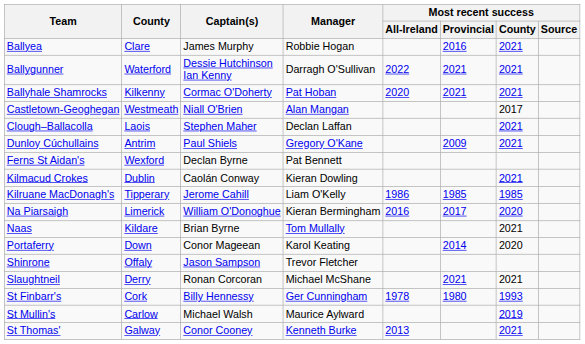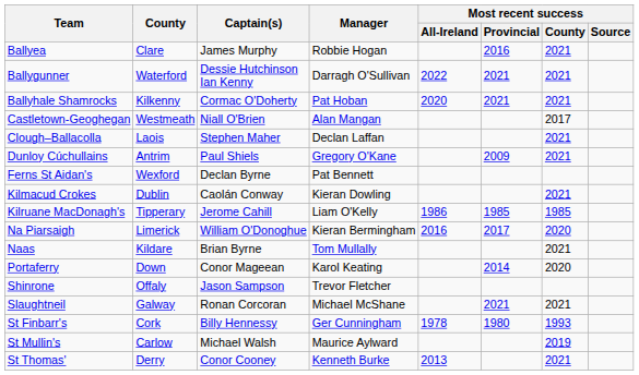 <table class="wikitable sortable">
 <tr>
 <th rowspan="2">Team</th>
 <th rowspan="2">County</th>
 <th rowspan="2">Captain(s)</th>
 <th rowspan="2">Manager</th>
 <th colspan="4">Most recent success</th>
 </tr>
 <tr>
 <th>All-Ireland</th>
 <th>Provincial</th>
 <th>County</th>
 <th>Source</th>
 </tr>
 <tr>
 <td> <a href='#'>Ballyea</a></td>
 <td><a href='#'>Clare</a></td>
 <td>James Murphy</td>
 <td>Robbie Hogan</td>
 <td></td>
 <td><a href='#'>2016</a></td>
 <td><a href='#'>2021</a></td>
 <td></td>
 </tr>
 <tr>
 <td> <a href='#'>Ballygunner</a></td>
 <td><a href='#'>Waterford</a></td>
 <td><a href='#'>Dessie Hutchinson</a><br><a href='#'>Ian Kenny</a></td>
 <td>Darragh O'Sullivan</td>
 <td><a href='#'>2022</a></td>
 <td><a href='#'>2021</a></td>
 <td><a href='#'>2021</a></td>
 <td></td>
 </tr>
 <tr>
 <td> <a href='#'>Ballyhale Shamrocks</a></td>
 <td><a href='#'>Kilkenny</a></td>
 <td><a href='#'>Cormac O'Doherty</a></td>
 <td><a href='#'>Pat Hoban</a></td>
 <td><a href='#'>2020</a></td>
 <td><a href='#'>2021</a></td>
 <td><a href='#'>2021</a></td>
 <td></td>
 </tr>
 <tr>
 <td> <a href='#'>Castletown-Geoghegan</a></td>
 <td><a href='#'>Westmeath</a></td>
 <td><a href='#'>Niall O'Brien</a></td>
 <td><a href='#'>Alan Mangan</a></td>
 <td></td>
 <td></td>
 <td>2017</td>
 <td></td>
 </tr>
 <tr>
 <td> <a href='#'>Clough–Ballacolla</a></td>
 <td><a href='#'>Laois</a></td>
 <td><a href='#'>Stephen Maher</a></td>
 <td>Declan Laffan</td>
 <td></td>
 <td></td>
 <td><a href='#'>2021</a></td>
 <td></td>
 </tr>
 <tr>
 <td> <a href='#'>Dunloy Cúchullains</a></td>
 <td><a href='#'>Antrim</a></td>
 <td><a href='#'>Paul Shiels</a></td>
 <td><a href='#'>Gregory O'Kane</a></td>
 <td></td>
 <td><a href='#'>2009</a></td>
 <td><a href='#'>2021</a></td>
 <td></td>
 </tr>
 <tr>
 <td> <a href='#'>Ferns St Aidan's</a></td>
 <td><a href='#'>Wexford</a></td>
 <td>Declan Byrne</td>
 <td>Pat Bennett</td>
 <td></td>
 <td></td>
 <td></td>
 <td></td>
 </tr>
 <tr>
 <td> <a href='#'>Kilmacud Crokes</a></td>
 <td><a href='#'>Dublin</a></td>
 <td>Caolán Conway</td>
 <td>Kieran Dowling</td>
 <td></td>
 <td></td>
 <td><a href='#'>2021</a></td>
 <td></td>
 </tr>
 <tr>
 <td> <a href='#'>Kilruane MacDonagh's</a></td>
 <td><a href='#'>Tipperary</a></td>
 <td><a href='#'>Jerome Cahill</a></td>
 <td>Liam O'Kelly</td>
 <td><a href='#'>1986</a></td>
 <td><a href='#'>1985</a></td>
 <td><a href='#'>1985</a></td>
 <td></td>
 </tr>
 <tr>
 <td> <a href='#'>Na Piarsaigh</a></td>
 <td><a href='#'>Limerick</a></td>
 <td><a href='#'>William O'Donoghue</a></td>
 <td>Kieran Bermingham</td>
 <td><a href='#'>2016</a></td>
 <td><a href='#'>2017</a></td>
 <td><a href='#'>2020</a></td>
 <td></td>
 </tr>
 <tr>
 <td> <a href='#'>Naas</a></td>
 <td><a href='#'>Kildare</a></td>
 <td>Brian Byrne</td>
 <td><a href='#'>Tom Mullally</a></td>
 <td></td>
 <td></td>
 <td>2021</td>
 <td></td>
 </tr>
 <tr>
 <td> <a href='#'>Portaferry</a></td>
 <td><a href='#'>Down</a></td>
 <td>Conor Mageean</td>
 <td>Karol Keating</td>
 <td></td>
 <td><a href='#'>2014</a></td>
 <td>2020</td>
 <td></td>
 </tr>
 <tr>
 <td> <a href='#'>Shinrone</a></td>
 <td><a href='#'>Offaly</a></td>
 <td><a href='#'>Jason Sampson</a></td>
 <td>Trevor Fletcher</td>
 <td></td>
 <td></td>
 <td></td>
 <td></td>
 </tr>
 <tr>
 <td> <a href='#'>Slaughtneil</a></td>
-<td><a href='#'>Derry</a></td>
+<td><a href='#'>Galway</a></td>
 <td>Ronan Corcoran</td>
 <td>Michael McShane</td>
 <td></td>
 <td><a href='#'>2021</a></td>
 <td>2021</td>
 <td></td>
 </tr>
 <tr>
 <td> <a href='#'>St Finbarr's</a></td>
 <td><a href='#'>Cork</a></td>
 <td><a href='#'>Billy Hennessy</a></td>
 <td><a href='#'>Ger Cunningham</a></td>
 <td><a href='#'>1978</a></td>
 <td><a href='#'>1980</a></td>
 <td><a href='#'>1993</a></td>
 <td></td>
 </tr>
 <tr>
 <td> <a href='#'>St Mullin's</a></td>
 <td><a href='#'>Carlow</a></td>
 <td>Michael Walsh</td>
 <td>Maurice Aylward</td>
 <td></td>
 <td></td>
 <td><a href='#'>2019</a></td>
 <td></td>
 </tr>
 <tr>
 <td> <a href='#'>St Thomas'</a></td>
-<td><a href='#'>Galway</a></td>
+<td><a href='#'>Derry</a></td>
 <td><a href='#'>Conor Cooney</a></td>
 <td><a href='#'>Kenneth Burke</a></td>
 <td><a href='#'>2013</a></td>
 <td></td>
 <td><a href='#'>2021</a></td>
 <td></td>
 </tr>
 </table>
